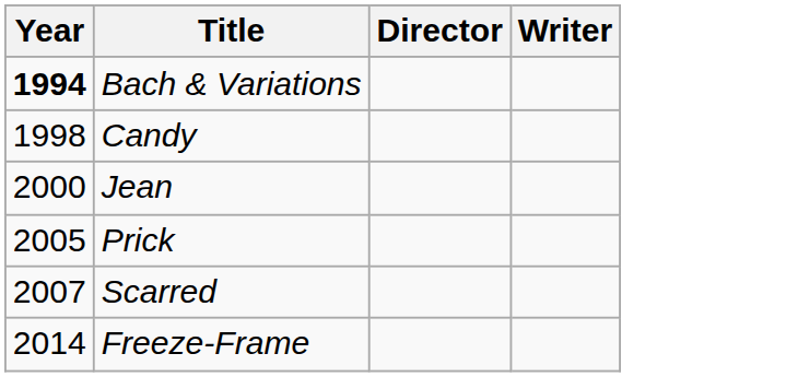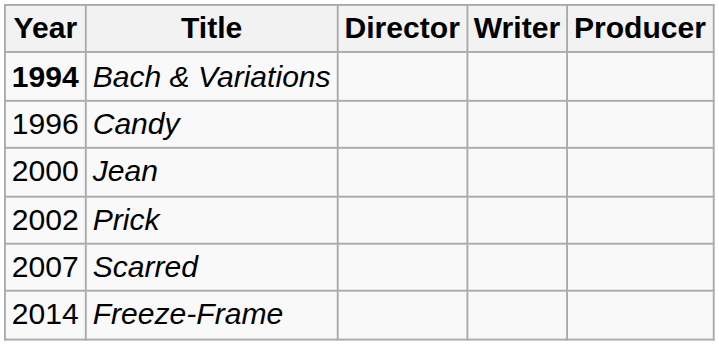 <table class="wikitable">
 <tr>
 <th>Year</th>
 <th>Title</th>
 <th>Director</th>
 <th>Writer</th>
+<th>Producer</th>
 </tr>
 <tr>
 <td><strong>1994</strong></td>
 <td><em>Bach & Variations</em></td>
 <td></td>
 <td></td>
+<td></td>
 </tr>
 <tr>
-<td>1998</td>
+<td>1996</td>
 <td><em>Candy</em></td>
+<td></td>
 <td></td>
 <td></td>
 </tr>
 <tr>
 <td>2000</td>
 <td><em>Jean</em></td>
 <td></td>
 <td></td>
+<td></td>
 </tr>
 <tr>
-<td>2005</td>
+<td>2002</td>
 <td><em>Prick</em></td>
+<td></td>
 <td></td>
 <td></td>
 </tr>
 <tr>
 <td>2007</td>
 <td><em>Scarred</em></td>
 <td></td>
 <td></td>
+<td></td>
 </tr>
 <tr>
 <td>2014</td>
 <td><em>Freeze-Frame</em></td>
 <td></td>
 <td></td>
+<td></td>
 </tr>
 </table>
